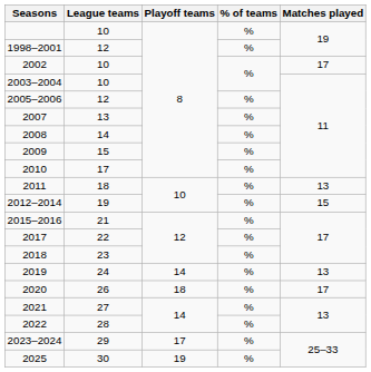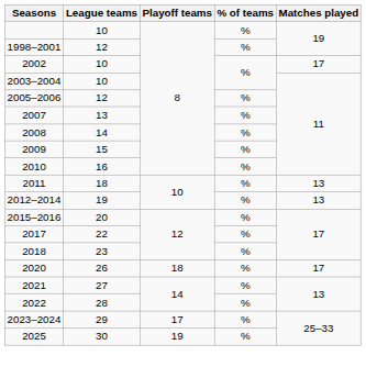 <table class="wikitable sortable" style="text-align: center">
 <tr>
 <th>Seasons</th>
 <th>League teams</th>
 <th>Playoff teams</th>
 <th>% of teams</th>
 <th>Matches played</th>
 </tr>
 <tr>
 <td></td>
 <td>10</td>
 <td rowspan="9">8</td>
 <td>%</td>
 <td rowspan="2">19</td>
 </tr>
 <tr>
 <td>1998–2001</td>
 <td>12</td>
 <td>%</td>
 </tr>
 <tr>
 <td>2002</td>
 <td>10</td>
 <td rowspan="2">%</td>
 <td rowspan="1">17</td>
 </tr>
 <tr>
 <td>2003–2004</td>
 <td>10</td>
 <td rowspan="6">11</td>
 </tr>
 <tr>
 <td>2005–2006</td>
 <td>12</td>
 <td>%</td>
 </tr>
 <tr>
 <td>2007</td>
 <td>13</td>
 <td>%</td>
 </tr>
 <tr>
 <td>2008</td>
 <td>14</td>
 <td>%</td>
 </tr>
 <tr>
 <td>2009</td>
 <td>15</td>
 <td>%</td>
 </tr>
 <tr>
 <td>2010</td>
-<td>17</td>
+<td>16</td>
 <td>%</td>
 </tr>
 <tr>
 <td>2011</td>
 <td>18</td>
 <td rowspan="2">10</td>
 <td>%</td>
 <td>13</td>
 </tr>
 <tr>
 <td>2012–2014</td>
 <td>19</td>
 <td>%</td>
-<td>15</td>
+<td>13</td>
 </tr>
 <tr>
 <td>2015–2016</td>
-<td>21</td>
+<td>20</td>
 <td rowspan="3">12</td>
 <td>%</td>
 <td rowspan="3">17</td>
 </tr>
 <tr>
 <td>2017</td>
 <td>22</td>
 <td>%</td>
 </tr>
 <tr>
 <td>2018</td>
 <td>23</td>
 <td>%</td>
-</tr>
-<tr>
-<td>2019</td>
-<td>24</td>
-<td>14</td>
-<td>%</td>
-<td>13</td>
 </tr>
 <tr>
 <td>2020</td>
 <td>26</td>
 <td>18</td>
 <td>%</td>
 <td>17</td>
 </tr>
 <tr>
 <td>2021</td>
 <td>27</td>
 <td rowspan="2">14</td>
 <td>%</td>
 <td rowspan="2">13</td>
 </tr>
 <tr>
 <td>2022</td>
 <td>28</td>
 <td>%</td>
 </tr>
 <tr>
 <td>2023–2024</td>
 <td>29</td>
 <td>17</td>
 <td>%</td>
 <td rowspan="2">25–33</td>
 </tr>
 <tr>
 <td>2025</td>
 <td>30</td>
 <td>19</td>
 <td>%</td>
 </tr>
 </table>
